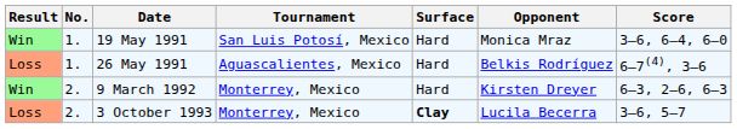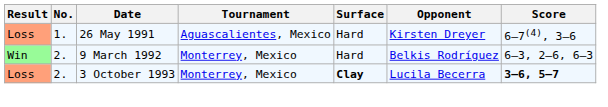 <table class="sortable wikitable" style=font-size:97%>
 <tr>
 <th>Result</th>
 <th>No.</th>
 <th>Date</th>
 <th>Tournament</th>
 <th>Surface</th>
 <th>Opponent</th>
 <th>Score</th>
 </tr>
-<tr style="background:#f0f8ff;">
-<td style="background:#98fb98;">Win</td>
-<td>1.</td>
-<td>19 May 1991</td>
-<td><a href='#'>San Luis Potosí</a>, Mexico</td>
-<td>Hard</td>
-<td> Monica Mraz</td>
-<td>3–6, 6–4, 6–0</td>
-</tr>
 <tr bgcolor=f0f8ff>
 <td style="background:#ffa07a;">Loss</td>
 <td>1.</td>
 <td>26 May 1991</td>
 <td><a href='#'>Aguascalientes</a>, Mexico</td>
 <td>Hard</td>
-<td> <a href='#'>Belkis Rodríguez</a></td>
+<td> <a href='#'>Kirsten Dreyer</a></td>
 <td>6–7<sup>(4)</sup>, 3–6</td>
 </tr>
 <tr style="background:#f0f8ff;">
 <td style="background:#98fb98;">Win</td>
 <td>2.</td>
 <td>9 March 1992</td>
 <td><a href='#'>Monterrey</a>, Mexico</td>
 <td>Hard</td>
-<td> <a href='#'>Kirsten Dreyer</a></td>
+<td> <a href='#'>Belkis Rodríguez</a></td>
 <td>6–3, 2–6, 6–3</td>
 </tr>
 <tr style="background:#f0f8ff;">
 <td style="background:#ffa07a;">Loss</td>
 <td>2.</td>
 <td>3 October 1993</td>
 <td><a href='#'>Monterrey</a>, Mexico</td>
 <td><strong>Clay</strong></td>
 <td> <a href='#'>Lucila Becerra</a></td>
-<td>3–6, 5–7</td>
+<td><strong>3–6, 5–7</strong></td>
 </tr>
 </table>
